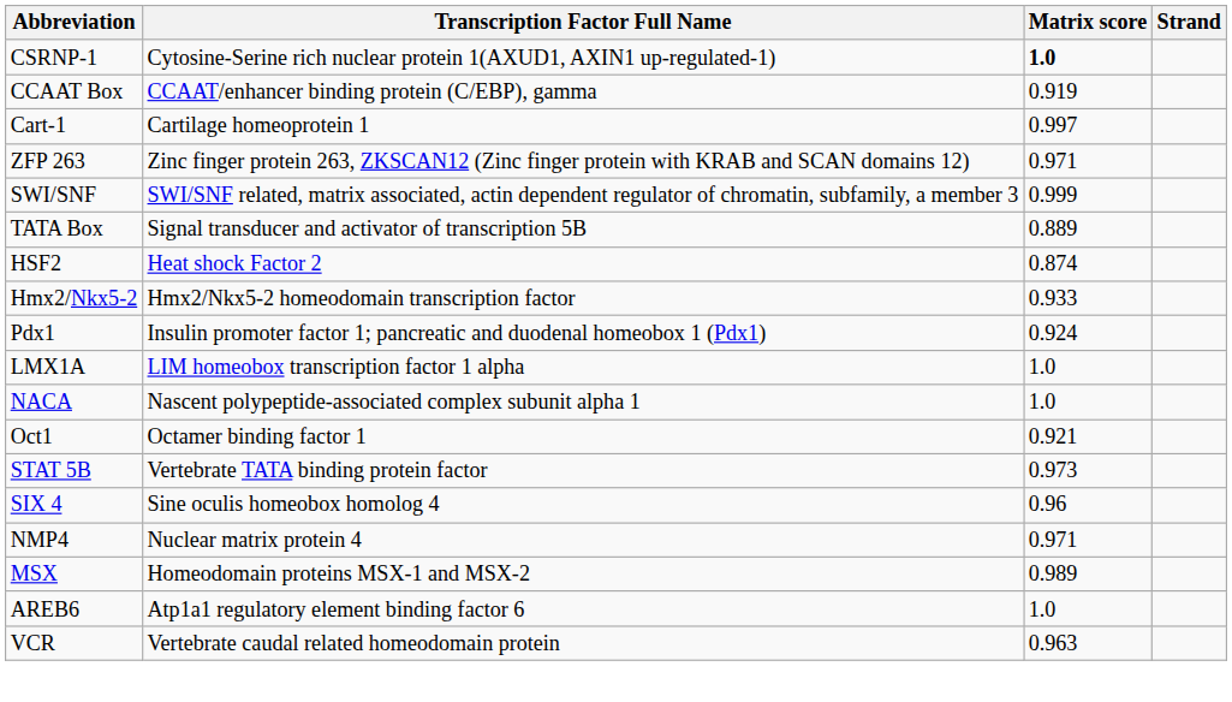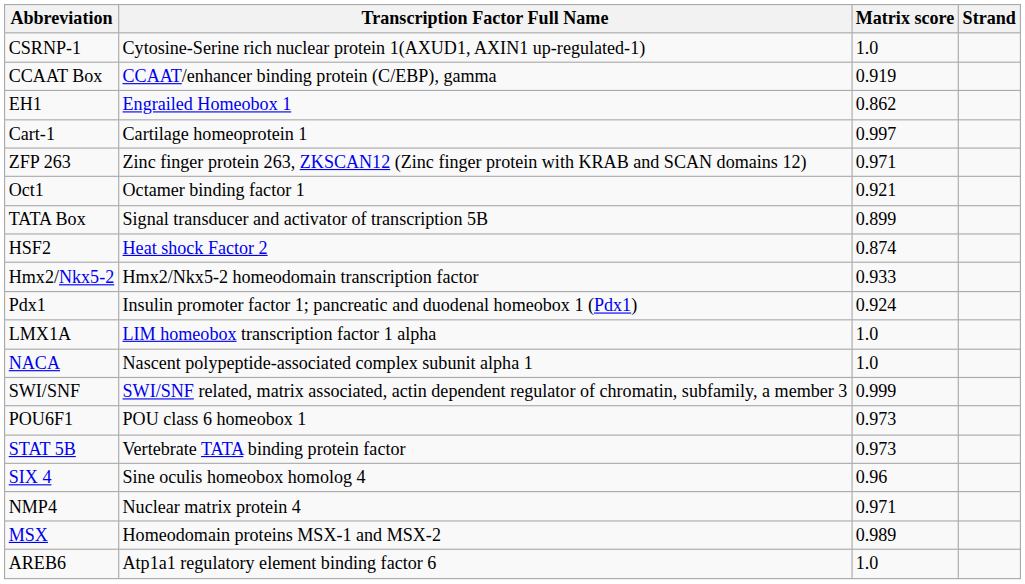 <table class="wikitable">
 <tr>
 <th>Abbreviation</th>
 <th>Transcription Factor Full Name</th>
 <th>Matrix score</th>
 <th>Strand</th>
 </tr>
 <tr>
 <td>CSRNP-1</td>
 <td>Cytosine-Serine rich nuclear protein 1(AXUD1, AXIN1  up-regulated-1)</td>
-<td><strong>1.0</strong></td>
+<td>1.0</td>
 <td></td>
 </tr>
 <tr>
 <td>CCAAT Box</td>
 <td><a href='#'>CCAAT</a>/enhancer binding protein (C/EBP), gamma</td>
 <td>0.919</td>
+<td></td>
+</tr>
+<tr>
+<td>EH1</td>
+<td><a href='#'>Engrailed Homeobox 1</a></td>
+<td>0.862</td>
 <td></td>
 </tr>
 <tr>
 <td>Cart-1</td>
 <td>Cartilage homeoprotein 1</td>
 <td>0.997</td>
 <td></td>
 </tr>
 <tr>
 <td>ZFP 263</td>
 <td>Zinc finger protein 263, <a href='#'>ZKSCAN12</a> (Zinc finger protein  with KRAB and SCAN domains 12)</td>
 <td>0.971</td>
 <td></td>
 </tr>
 <tr>
-<td>SWI/SNF</td>
-<td><a href='#'>SWI/SNF</a> related, matrix associated, actin dependent  regulator of chromatin, subfamily, a member 3</td>
-<td>0.999</td>
+<td>Oct1</td>
+<td>Octamer binding factor 1</td>
+<td>0.921</td>
 <td></td>
 </tr>
 <tr>
 <td>TATA Box</td>
 <td>Signal transducer and activator of transcription 5B</td>
-<td>0.889</td>
+<td>0.899</td>
 <td></td>
 </tr>
 <tr>
 <td>HSF2</td>
 <td><a href='#'>Heat shock Factor 2</a></td>
 <td>0.874</td>
 <td></td>
 </tr>
 <tr>
 <td>Hmx2/<a href='#'>Nkx5-2</a></td>
 <td>Hmx2/Nkx5-2 homeodomain transcription factor</td>
 <td>0.933</td>
 <td></td>
 </tr>
 <tr>
 <td>Pdx1</td>
 <td>Insulin promoter factor 1;  pancreatic and duodenal homeobox 1 (<a href='#'>Pdx1</a>)</td>
 <td>0.924</td>
 <td></td>
 </tr>
 <tr>
 <td>LMX1A</td>
 <td><a href='#'>LIM homeobox</a> transcription factor 1 alpha</td>
 <td>1.0</td>
 <td></td>
 </tr>
 <tr>
 <td><a href='#'>NACA</a></td>
 <td>Nascent polypeptide-associated complex subunit alpha 1</td>
 <td>1.0</td>
 <td></td>
 </tr>
 <tr>
-<td>Oct1</td>
-<td>Octamer binding factor 1</td>
-<td>0.921</td>
+<td>SWI/SNF</td>
+<td><a href='#'>SWI/SNF</a> related, matrix associated, actin dependent  regulator of chromatin, subfamily, a member 3</td>
+<td>0.999</td>
+<td></td>
+</tr>
+<tr>
+<td>POU6F1</td>
+<td>POU  class 6 homeobox 1</td>
+<td>0.973</td>
 <td></td>
 </tr>
 <tr>
 <td><a href='#'>STAT 5B</a></td>
 <td>Vertebrate <a href='#'>TATA</a> binding protein factor</td>
 <td>0.973</td>
 <td></td>
 </tr>
 <tr>
 <td><a href='#'>SIX 4</a></td>
 <td>Sine oculis homeobox homolog 4</td>
 <td>0.96</td>
 <td></td>
 </tr>
 <tr>
 <td>NMP4</td>
 <td>Nuclear matrix protein 4</td>
 <td>0.971</td>
 <td></td>
 </tr>
 <tr>
 <td><a href='#'>MSX</a></td>
 <td>Homeodomain proteins MSX-1 and MSX-2</td>
 <td>0.989</td>
 <td></td>
 </tr>
 <tr>
 <td>AREB6</td>
 <td>Atp1a1 regulatory element binding factor 6</td>
 <td>1.0</td>
 <td></td>
 </tr>
-<tr>
-<td>VCR</td>
-<td>Vertebrate caudal related homeodomain protein</td>
-<td>0.963</td>
-<td></td>
-</tr>
 </table>
